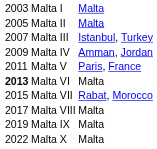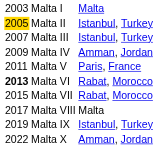 <table>
 <tr>
 <td>2003</td>
 <td>Malta I</td>
 <td><a href='#'>Malta</a></td>
 </tr>
 <tr>
-<td>2005</td>
+<td style="background: gold;">2005</td>
 <td>Malta II</td>
-<td><a href='#'>Malta</a></td>
+<td><a href='#'>Istanbul</a>, <a href='#'>Turkey</a></td>
 </tr>
 <tr>
 <td>2007</td>
 <td>Malta III</td>
 <td><a href='#'>Istanbul</a>, <a href='#'>Turkey</a></td>
 </tr>
 <tr>
 <td>2009</td>
 <td>Malta IV</td>
 <td><a href='#'>Amman</a>, <a href='#'>Jordan</a></td>
 </tr>
 <tr>
 <td>2011</td>
 <td>Malta V</td>
 <td><a href='#'>Paris</a>, <a href='#'>France</a></td>
 </tr>
 <tr>
 <td><strong>2013</strong></td>
 <td>Malta VI</td>
-<td>Malta</td>
+<td><a href='#'>Rabat</a>, <a href='#'>Morocco</a></td>
 </tr>
 <tr>
 <td>2015</td>
 <td>Malta VII</td>
 <td><a href='#'>Rabat</a>, <a href='#'>Morocco</a></td>
 </tr>
 <tr>
 <td>2017</td>
 <td>Malta VIII</td>
 <td>Malta</td>
 </tr>
 <tr>
 <td>2019</td>
 <td>Malta IX</td>
-<td>Malta</td>
+<td><a href='#'>Istanbul</a>, <a href='#'>Turkey</a></td>
 </tr>
 <tr>
 <td>2022</td>
 <td>Malta X</td>
-<td>Malta</td>
+<td><a href='#'>Amman</a>, <a href='#'>Jordan</a></td>
 </tr>
 </table>
